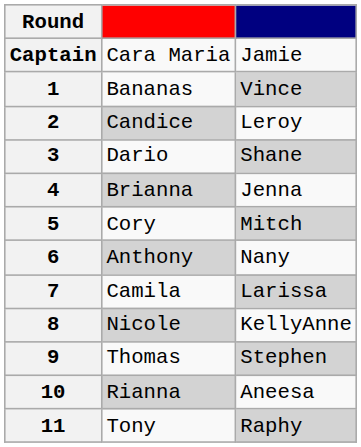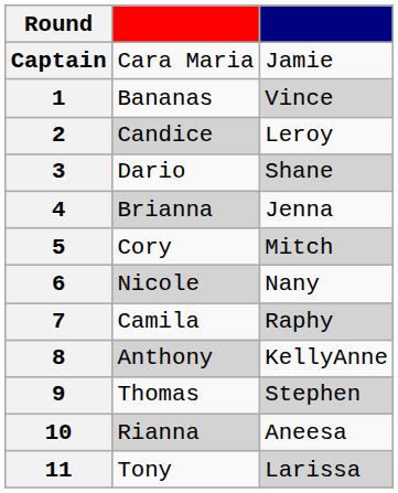 <table class="wikitable">
 <tr>
 <th>Round</th>
 <td bgcolor="red"></td>
 <td bgcolor="navy"></td>
 </tr>
 <tr>
 <th>Captain</th>
 <td>Cara Maria</td>
 <td>Jamie</td>
 </tr>
 <tr>
 <th>1</th>
 <td>Bananas</td>
 <td bgcolor="lightgray">Vince</td>
 </tr>
 <tr>
 <th>2</th>
 <td bgcolor="lightgray">Candice</td>
 <td>Leroy</td>
 </tr>
 <tr>
 <th>3</th>
 <td>Dario</td>
 <td bgcolor="lightgray">Shane</td>
 </tr>
 <tr>
 <th>4</th>
 <td bgcolor="lightgray">Brianna</td>
 <td>Jenna</td>
 </tr>
 <tr>
 <th>5</th>
 <td>Cory</td>
 <td bgcolor="lightgray">Mitch</td>
 </tr>
 <tr>
 <th>6</th>
-<td bgcolor="lightgray">Anthony</td>
+<td bgcolor="lightgray">Nicole</td>
 <td>Nany</td>
 </tr>
 <tr>
 <th>7</th>
 <td>Camila</td>
-<td bgcolor="lightgray">Larissa</td>
+<td bgcolor="lightgray">Raphy</td>
 </tr>
 <tr>
 <th>8</th>
-<td bgcolor="lightgray">Nicole</td>
+<td bgcolor="lightgray">Anthony</td>
 <td>KellyAnne</td>
 </tr>
 <tr>
 <th>9</th>
 <td>Thomas</td>
 <td bgcolor="lightgray">Stephen</td>
 </tr>
 <tr>
 <th>10</th>
 <td bgcolor="lightgray">Rianna</td>
 <td>Aneesa</td>
 </tr>
 <tr>
 <th>11</th>
 <td>Tony</td>
-<td bgcolor="lightgray">Raphy</td>
+<td bgcolor="lightgray">Larissa</td>
 </tr>
 </table>
